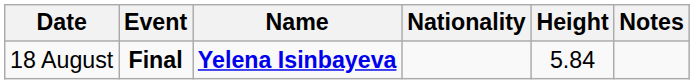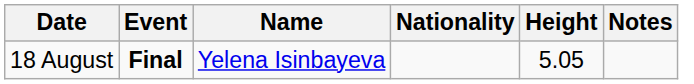 <table class=wikitable style=text-align:center>
 <tr>
 <th>Date</th>
 <th>Event</th>
 <th>Name</th>
 <th>Nationality</th>
 <th>Height</th>
 <th>Notes</th>
 </tr>
 <tr>
 <td>18 August</td>
 <td><strong>Final</strong></td>
-<td><strong><a href='#'>Yelena Isinbayeva</a></strong></td>
+<td><a href='#'>Yelena Isinbayeva</a></td>
 <td align=left></td>
-<td>5.84</td>
+<td>5.05</td>
 <td></td>
 </tr>
 </table>
